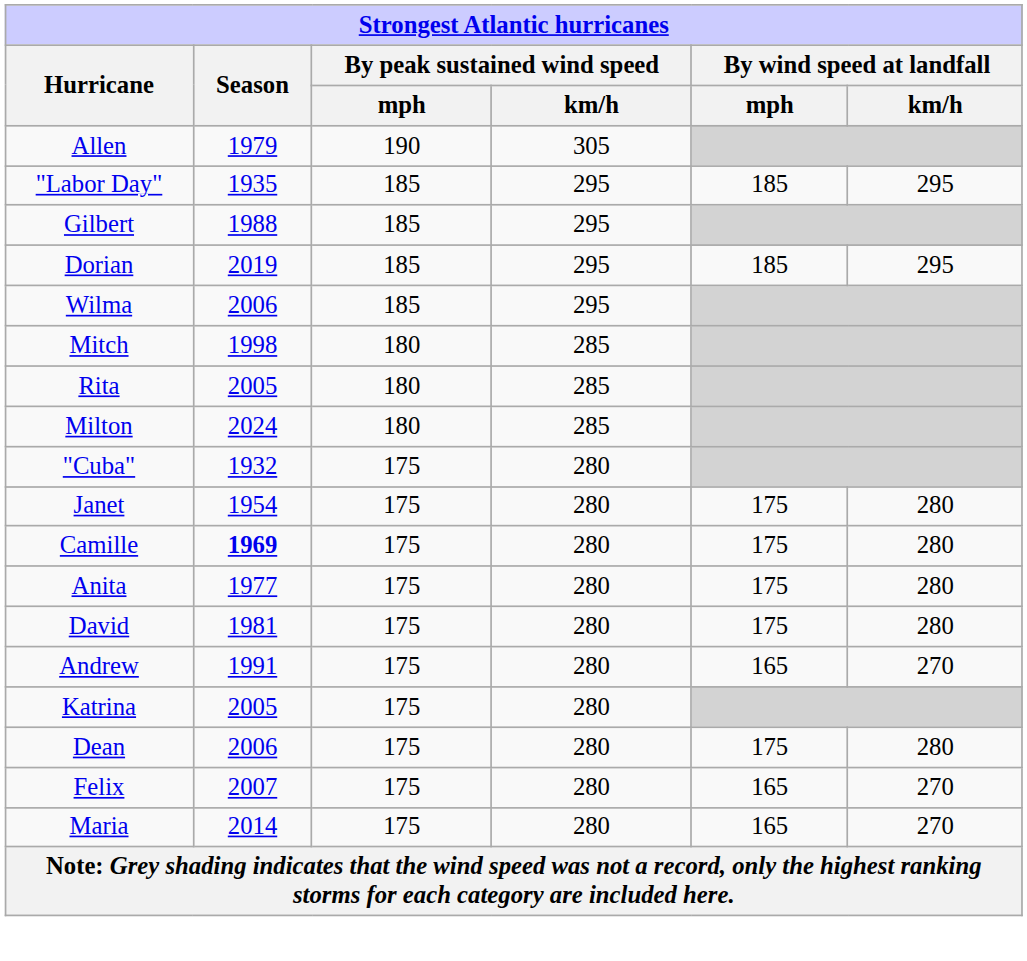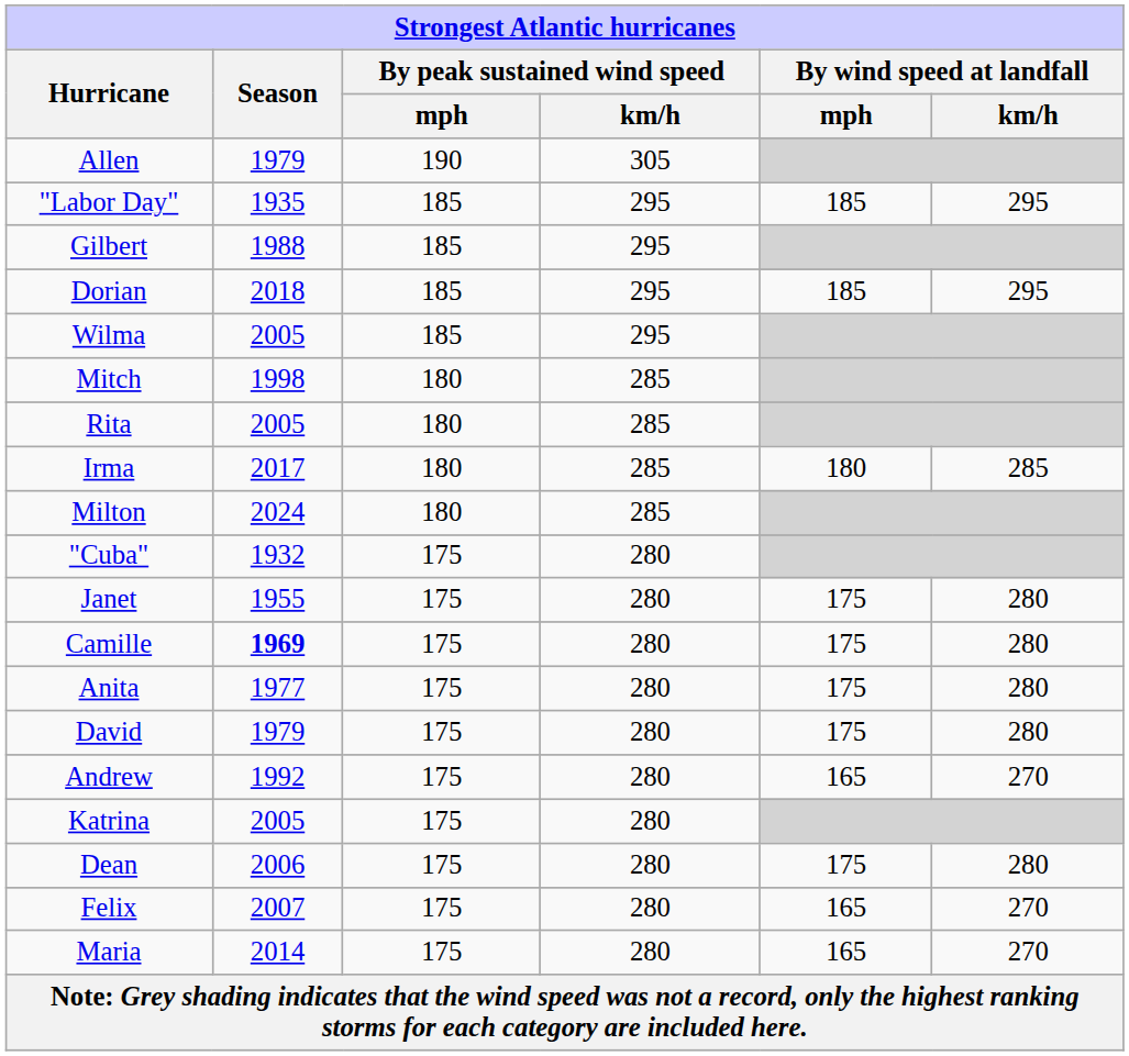 <table class="wikitable sortable" style="margin:0.5em auto; font-size: 92%; width: 48%;">
 <tr>
 <th colspan=6 style="background:#ccf;"><a href='#'>Strongest Atlantic hurricanes</a></th>
 </tr>
 <tr>
 <th rowspan=2>Hurricane</th>
 <th rowspan=2>Season</th>
 <th colspan=2>By peak sustained wind speed</th>
 <th colspan=2>By wind speed at landfall</th>
 </tr>
 <tr>
 <th>mph</th>
 <th class="unsortable">km/h</th>
 <th>mph</th>
 <th class="unsortable">km/h</th>
 </tr>
 <tr>
 <td style="text-align:center;"><a href='#'>Allen</a></td>
 <td style="text-align:center;"><a href='#'>1979</a></td>
 <td style="text-align:center;">190</td>
 <td style="text-align:center;">305</td>
 <td colspan="2" style="background:lightgrey;"></td>
 </tr>
 <tr>
 <td style="text-align:center;"><a href='#'>"Labor Day"</a></td>
 <td style="text-align:center;"><a href='#'>1935</a></td>
 <td style="text-align:center;">185</td>
 <td style="text-align:center;">295</td>
 <td style="text-align:center;">185</td>
 <td style="text-align:center;">295</td>
 </tr>
 <tr>
 <td style="text-align:center;"><a href='#'>Gilbert</a></td>
 <td style="text-align:center;"><a href='#'>1988</a></td>
 <td style="text-align:center;">185</td>
 <td style="text-align:center;">295</td>
 <td colspan="2" style="background:lightgrey;"></td>
 </tr>
 <tr>
 <td style="text-align:center;"><a href='#'>Dorian</a></td>
-<td style="text-align:center;"><a href='#'>2019</a></td>
+<td style="text-align:center;"><a href='#'>2018</a></td>
 <td style="text-align:center;">185</td>
 <td style="text-align:center;">295</td>
 <td style="text-align:center;">185</td>
 <td style="text-align:center;">295</td>
 </tr>
 <tr>
 <td style="text-align:center;"><a href='#'>Wilma</a></td>
-<td style="text-align:center;"><a href='#'>2006</a></td>
+<td style="text-align:center;"><a href='#'>2005</a></td>
 <td style="text-align:center;">185</td>
 <td style="text-align:center;">295</td>
 <td colspan="2" style="background:lightgrey;"></td>
 </tr>
 <tr>
 <td style="text-align:center;"><a href='#'>Mitch</a></td>
 <td style="text-align:center;"><a href='#'>1998</a></td>
 <td style="text-align:center;">180</td>
 <td style="text-align:center;">285</td>
 <td colspan="2" style="background:lightgrey;"></td>
 </tr>
 <tr>
 <td style="text-align:center;"><a href='#'>Rita</a></td>
 <td style="text-align:center;"><a href='#'>2005</a></td>
 <td style="text-align:center;">180</td>
 <td style="text-align:center;">285</td>
 <td colspan="2" style="background:lightgrey;"></td>
 </tr>
 <tr>
+<td style="text-align:center;"><a href='#'>Irma</a></td>
+<td style="text-align:center;"><a href='#'>2017</a></td>
+<td style="text-align:center;">180</td>
+<td style="text-align:center;">285</td>
+<td style="text-align:center;">180</td>
+<td style="text-align:center;">285</td>
+</tr>
+<tr>
 <td style="text-align:center;"><a href='#'>Milton</a></td>
 <td style="text-align:center;"><a href='#'>2024</a></td>
 <td style="text-align:center;">180</td>
 <td style="text-align:center;">285</td>
 <td colspan="2" style="background:lightgrey;"></td>
 </tr>
 <tr>
 <td style="text-align:center;"><a href='#'>"Cuba"</a></td>
 <td style="text-align:center;"><a href='#'>1932</a></td>
 <td style="text-align:center;">175</td>
 <td style="text-align:center;">280</td>
 <td colspan="2" style="background:lightgrey;"></td>
 </tr>
 <tr>
 <td style="text-align:center;"><a href='#'>Janet</a></td>
-<td style="text-align:center;"><a href='#'>1954</a></td>
+<td style="text-align:center;"><a href='#'>1955</a></td>
 <td style="text-align:center;">175</td>
 <td style="text-align:center;">280</td>
 <td style="text-align:center;">175</td>
 <td style="text-align:center;">280</td>
 </tr>
 <tr>
 <td style="text-align:center;"><a href='#'>Camille</a></td>
 <td style="text-align:center;"><strong><a href='#'>1969</a></strong></td>
 <td style="text-align:center;">175</td>
 <td style="text-align:center;">280</td>
 <td style="text-align:center;">175</td>
 <td style="text-align:center;">280</td>
 </tr>
 <tr>
 <td style="text-align:center;"><a href='#'>Anita</a></td>
 <td style="text-align:center;"><a href='#'>1977</a></td>
 <td style="text-align:center;">175</td>
 <td style="text-align:center;">280</td>
 <td style="text-align:center;">175</td>
 <td style="text-align:center;">280</td>
 </tr>
 <tr>
 <td style="text-align:center;"><a href='#'>David</a></td>
-<td style="text-align:center;"><a href='#'>1981</a></td>
+<td style="text-align:center;"><a href='#'>1979</a></td>
 <td style="text-align:center;">175</td>
 <td style="text-align:center;">280</td>
 <td style="text-align:center;">175</td>
 <td style="text-align:center;">280</td>
 </tr>
 <tr>
 <td style="text-align:center;"><a href='#'>Andrew</a></td>
-<td style="text-align:center;"><a href='#'>1991</a></td>
+<td style="text-align:center;"><a href='#'>1992</a></td>
 <td style="text-align:center;">175</td>
 <td style="text-align:center;">280</td>
 <td style="text-align:center;">165</td>
 <td style="text-align:center;">270</td>
 </tr>
 <tr>
 <td style="text-align:center;"><a href='#'>Katrina</a></td>
 <td style="text-align:center;"><a href='#'>2005</a></td>
 <td style="text-align:center;">175</td>
 <td style="text-align:center;">280</td>
 <td colspan="2" style="background:lightgrey;"></td>
 </tr>
 <tr>
 <td style="text-align:center;"><a href='#'>Dean</a></td>
 <td style="text-align:center;"><a href='#'>2006</a></td>
 <td style="text-align:center;">175</td>
 <td style="text-align:center;">280</td>
 <td style="text-align:center;">175</td>
 <td style="text-align:center;">280</td>
 </tr>
 <tr>
 <td style="text-align:center;"><a href='#'>Felix</a></td>
 <td style="text-align:center;"><a href='#'>2007</a></td>
 <td style="text-align:center;">175</td>
 <td style="text-align:center;">280</td>
 <td style="text-align:center;">165</td>
 <td style="text-align:center;">270</td>
 </tr>
 <tr>
 <td style="text-align:center;"><a href='#'>Maria</a></td>
 <td style="text-align:center;"><a href='#'>2014</a></td>
 <td style="text-align:center;">175</td>
 <td style="text-align:center;">280</td>
 <td style="text-align:center;">165</td>
 <td style="text-align:center;">270</td>
 </tr>
 <tr class="small">
 <th colspan="6">Note: <em>Grey shading indicates that the wind speed was not a record, only the highest ranking storms for each category are included here.</em></th>
 </tr>
 </table>
